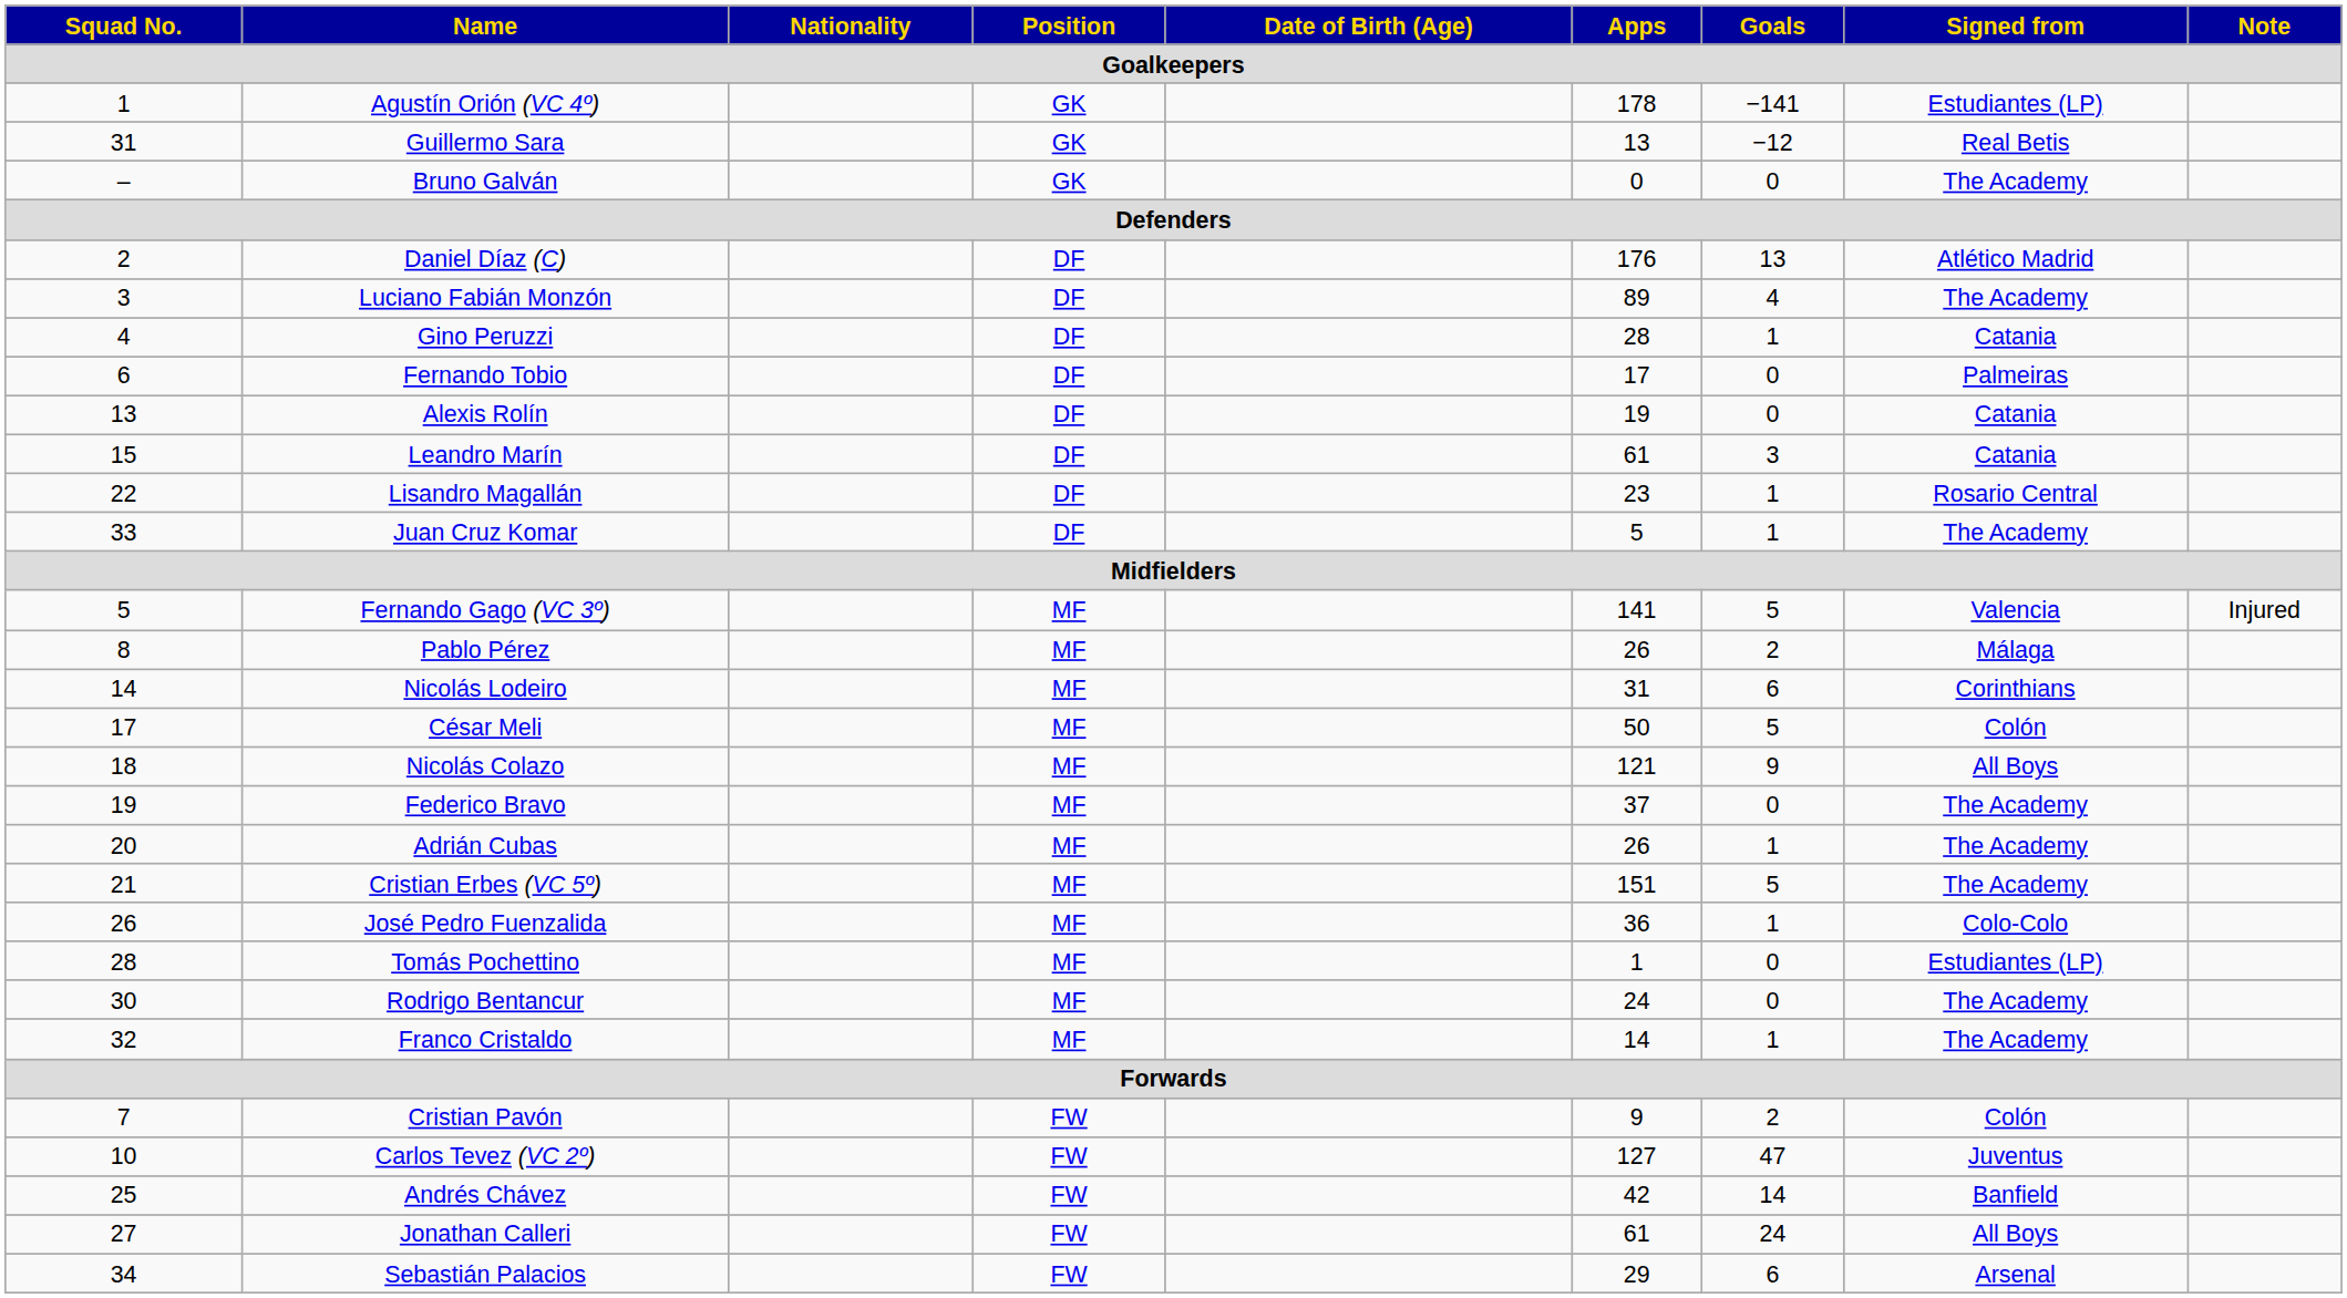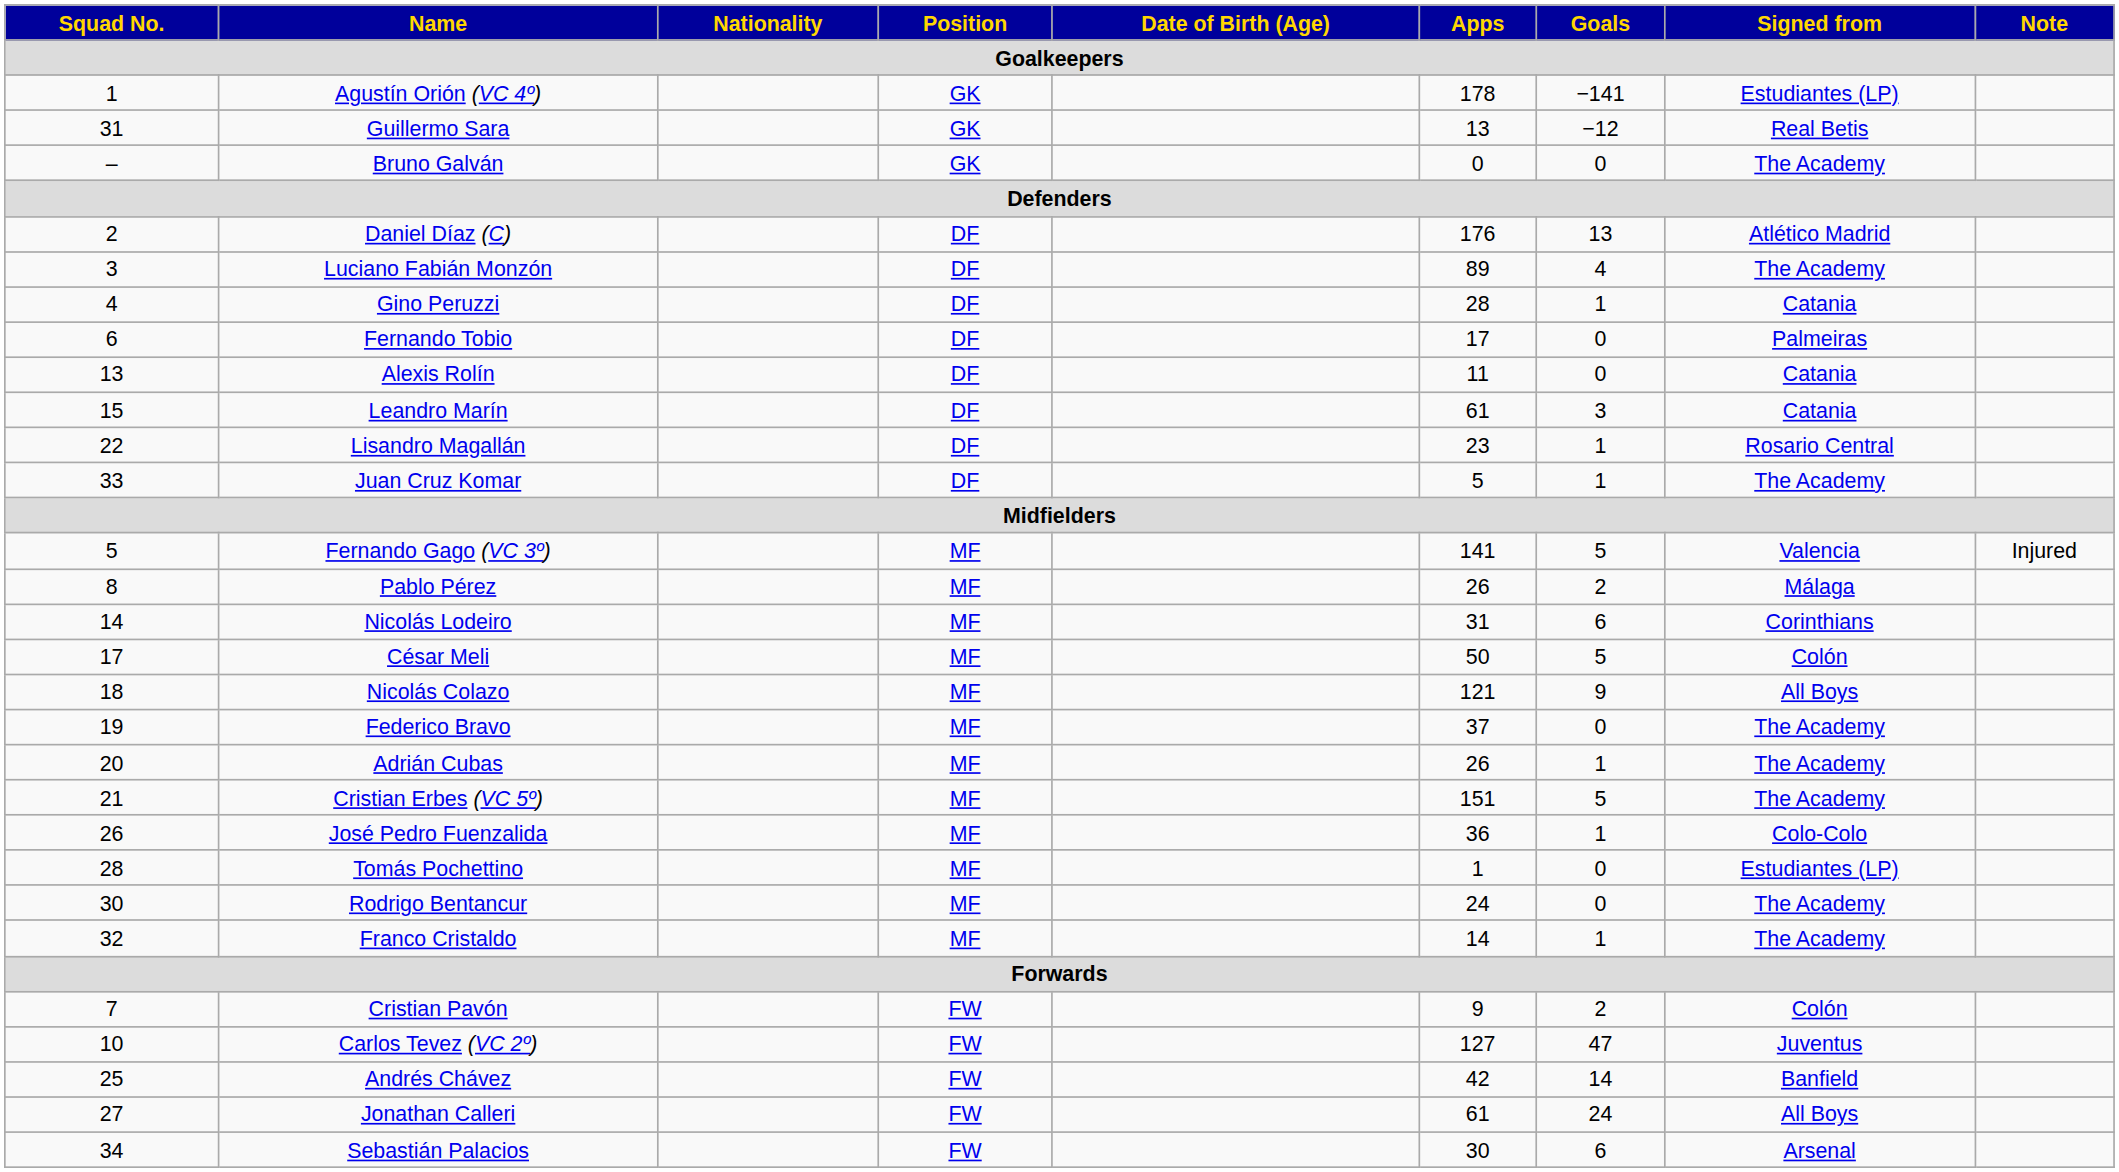 <table class="wikitable" style="text-align:center; font-size:80%; width:100%;">
 <tr>
 <th style="background:#00009B; color:gold; text-align:center;">Squad No.</th>
 <th style="background:#00009B; color:gold; text-align:center;">Name</th>
 <th style="background:#00009B; color:gold; text-align:center;">Nationality</th>
 <th style="background:#00009B; color:gold; text-align:center;">Position</th>
 <th style="background:#00009B; color:gold; text-align:center;">Date of Birth (Age)</th>
 <th style="background:#00009B; color:gold; text-align:center;">Apps</th>
 <th style="background:#00009B; color:gold; text-align:center;">Goals</th>
 <th style="background:#00009B; color:gold; text-align:center;">Signed from</th>
 <th style="background:#00009B; color:gold; text-align:center;">Note</th>
 </tr>
 <tr>
 <th colspan="9" style="background:#dcdcdc; text-align:center;">Goalkeepers</th>
 </tr>
 <tr>
 <td>1</td>
 <td><a href='#'>Agustín Orión</a> <em>(<a href='#'>VC 4º</a>)</em></td>
 <td></td>
 <td><a href='#'>GK</a></td>
 <td></td>
 <td>178</td>
 <td>−141</td>
 <td> <a href='#'>Estudiantes (LP)</a></td>
 <td></td>
 </tr>
 <tr>
 <td>31</td>
 <td><a href='#'>Guillermo Sara</a></td>
 <td></td>
 <td><a href='#'>GK</a></td>
 <td></td>
 <td>13</td>
 <td>−12</td>
 <td> <a href='#'>Real Betis</a></td>
 <td></td>
 </tr>
 <tr>
 <td>–</td>
 <td><a href='#'>Bruno Galván</a></td>
 <td></td>
 <td><a href='#'>GK</a></td>
 <td></td>
 <td>0</td>
 <td>0</td>
 <td> <a href='#'>The Academy</a></td>
 <td></td>
 </tr>
 <tr>
 <th colspan="9" style="background:#dcdcdc; text-align:center;">Defenders</th>
 </tr>
 <tr>
 <td>2</td>
 <td><a href='#'>Daniel Díaz</a> <em>(<a href='#'>C</a>)</em></td>
 <td></td>
 <td><a href='#'>DF</a></td>
 <td></td>
 <td>176</td>
 <td>13</td>
 <td> <a href='#'>Atlético Madrid</a></td>
 <td></td>
 </tr>
 <tr>
 <td>3</td>
 <td><a href='#'>Luciano Fabián Monzón</a></td>
 <td></td>
 <td><a href='#'>DF</a></td>
 <td></td>
 <td>89</td>
 <td>4</td>
 <td> <a href='#'>The Academy</a></td>
 <td></td>
 </tr>
 <tr>
 <td>4</td>
 <td><a href='#'>Gino Peruzzi</a></td>
 <td></td>
 <td><a href='#'>DF</a></td>
 <td></td>
 <td>28</td>
 <td>1</td>
 <td> <a href='#'>Catania</a></td>
 <td></td>
 </tr>
 <tr>
 <td>6</td>
 <td><a href='#'>Fernando Tobio</a></td>
 <td></td>
 <td><a href='#'>DF</a></td>
 <td></td>
 <td>17</td>
 <td>0</td>
 <td> <a href='#'>Palmeiras</a></td>
 <td></td>
 </tr>
 <tr>
 <td>13</td>
 <td><a href='#'>Alexis Rolín</a></td>
 <td></td>
 <td><a href='#'>DF</a></td>
 <td></td>
-<td>19</td>
+<td>11</td>
 <td>0</td>
 <td> <a href='#'>Catania</a></td>
 <td></td>
 </tr>
 <tr>
 <td>15</td>
 <td><a href='#'>Leandro Marín</a></td>
 <td></td>
 <td><a href='#'>DF</a></td>
 <td></td>
 <td>61</td>
 <td>3</td>
 <td> <a href='#'>Catania</a></td>
 <td></td>
 </tr>
 <tr>
 <td>22</td>
 <td><a href='#'>Lisandro Magallán</a></td>
 <td></td>
 <td><a href='#'>DF</a></td>
 <td></td>
 <td>23</td>
 <td>1</td>
 <td> <a href='#'>Rosario Central</a></td>
 <td></td>
 </tr>
 <tr>
 <td>33</td>
 <td><a href='#'>Juan Cruz Komar</a></td>
 <td></td>
 <td><a href='#'>DF</a></td>
 <td></td>
 <td>5</td>
 <td>1</td>
 <td> <a href='#'>The Academy</a></td>
 <td></td>
 </tr>
 <tr>
 <th colspan="9" style="background:#dcdcdc; text-align:center;">Midfielders</th>
 </tr>
 <tr>
 <td>5</td>
 <td><a href='#'>Fernando Gago</a> <em>(<a href='#'>VC 3º</a>)</em></td>
 <td></td>
 <td><a href='#'>MF</a></td>
 <td></td>
 <td>141</td>
 <td>5</td>
 <td> <a href='#'>Valencia</a></td>
 <td>Injured</td>
 </tr>
 <tr>
 <td>8</td>
 <td><a href='#'>Pablo Pérez</a></td>
 <td></td>
 <td><a href='#'>MF</a></td>
 <td></td>
 <td>26</td>
 <td>2</td>
 <td> <a href='#'>Málaga</a></td>
 <td></td>
 </tr>
 <tr>
 <td>14</td>
 <td><a href='#'>Nicolás Lodeiro</a></td>
 <td></td>
 <td><a href='#'>MF</a></td>
 <td></td>
 <td>31</td>
 <td>6</td>
 <td> <a href='#'>Corinthians</a></td>
 <td></td>
 </tr>
 <tr>
 <td>17</td>
 <td><a href='#'>César Meli</a></td>
 <td></td>
 <td><a href='#'>MF</a></td>
 <td></td>
 <td>50</td>
 <td>5</td>
 <td> <a href='#'>Colón</a></td>
 <td></td>
 </tr>
 <tr>
 <td>18</td>
 <td><a href='#'>Nicolás Colazo</a></td>
 <td></td>
 <td><a href='#'>MF</a></td>
 <td></td>
 <td>121</td>
 <td>9</td>
 <td> <a href='#'>All Boys</a></td>
 <td></td>
 </tr>
 <tr>
 <td>19</td>
 <td><a href='#'>Federico Bravo</a></td>
 <td></td>
 <td><a href='#'>MF</a></td>
 <td></td>
 <td>37</td>
 <td>0</td>
 <td> <a href='#'>The Academy</a></td>
 <td></td>
 </tr>
 <tr>
 <td>20</td>
 <td><a href='#'>Adrián Cubas</a></td>
 <td></td>
 <td><a href='#'>MF</a></td>
 <td></td>
 <td>26</td>
 <td>1</td>
 <td> <a href='#'>The Academy</a></td>
 <td></td>
 </tr>
 <tr>
 <td>21</td>
 <td><a href='#'>Cristian Erbes</a> <em>(<a href='#'>VC 5º</a>)</em></td>
 <td></td>
 <td><a href='#'>MF</a></td>
 <td></td>
 <td>151</td>
 <td>5</td>
 <td> <a href='#'>The Academy</a></td>
 <td></td>
 </tr>
 <tr>
 <td>26</td>
 <td><a href='#'>José Pedro Fuenzalida</a></td>
 <td></td>
 <td><a href='#'>MF</a></td>
 <td></td>
 <td>36</td>
 <td>1</td>
 <td> <a href='#'>Colo-Colo</a></td>
 <td></td>
 </tr>
 <tr>
 <td>28</td>
 <td><a href='#'>Tomás Pochettino</a></td>
 <td></td>
 <td><a href='#'>MF</a></td>
 <td></td>
 <td>1</td>
 <td>0</td>
 <td> <a href='#'>Estudiantes (LP)</a></td>
 <td></td>
 </tr>
 <tr>
 <td>30</td>
 <td><a href='#'>Rodrigo Bentancur</a></td>
 <td></td>
 <td><a href='#'>MF</a></td>
 <td></td>
 <td>24</td>
 <td>0</td>
 <td> <a href='#'>The Academy</a></td>
 <td></td>
 </tr>
 <tr>
 <td>32</td>
 <td><a href='#'>Franco Cristaldo</a></td>
 <td></td>
 <td><a href='#'>MF</a></td>
 <td></td>
 <td>14</td>
 <td>1</td>
 <td> <a href='#'>The Academy</a></td>
 <td></td>
 </tr>
 <tr>
 <th colspan="9" style="background:#dcdcdc; text-align:center;">Forwards</th>
 </tr>
 <tr>
 <td>7</td>
 <td><a href='#'>Cristian Pavón</a></td>
 <td></td>
 <td><a href='#'>FW</a></td>
 <td></td>
 <td>9</td>
 <td>2</td>
 <td> <a href='#'>Colón</a></td>
 <td></td>
 </tr>
 <tr>
 <td>10</td>
 <td><a href='#'>Carlos Tevez</a> <em>(<a href='#'>VC 2º</a>)</em></td>
 <td></td>
 <td><a href='#'>FW</a></td>
 <td></td>
 <td>127</td>
 <td>47</td>
 <td> <a href='#'>Juventus</a></td>
 <td></td>
 </tr>
 <tr>
 <td>25</td>
 <td><a href='#'>Andrés Chávez</a></td>
 <td></td>
 <td><a href='#'>FW</a></td>
 <td></td>
 <td>42</td>
 <td>14</td>
 <td> <a href='#'>Banfield</a></td>
 <td></td>
 </tr>
 <tr>
 <td>27</td>
 <td><a href='#'>Jonathan Calleri</a></td>
 <td></td>
 <td><a href='#'>FW</a></td>
 <td></td>
 <td>61</td>
 <td>24</td>
 <td> <a href='#'>All Boys</a></td>
 <td></td>
 </tr>
 <tr>
 <td>34</td>
 <td><a href='#'>Sebastián Palacios</a></td>
 <td></td>
 <td><a href='#'>FW</a></td>
 <td></td>
-<td>29</td>
+<td>30</td>
 <td>6</td>
 <td> <a href='#'>Arsenal</a></td>
 <td></td>
 </tr>
 </table>
